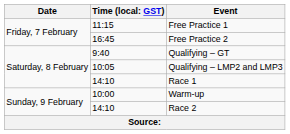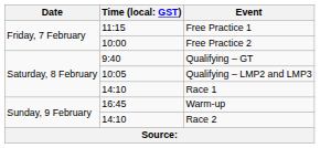 <table class="wikitable" style="font-size: 90%;">
 <tr>
 <th>Date</th>
 <th>Time (local: <a href='#'>GST</a>)</th>
 <th>Event</th>
 </tr>
 <tr>
 <td rowspan="2">Friday, 7 February</td>
 <td>11:15</td>
 <td>Free Practice 1</td>
 </tr>
 <tr>
-<td>16:45</td>
+<td>10:00</td>
 <td>Free Practice 2</td>
 </tr>
 <tr>
 <td rowspan="3">Saturday, 8 February</td>
 <td>9:40</td>
 <td>Qualifying – GT</td>
 </tr>
 <tr>
 <td>10:05</td>
 <td>Qualifying – LMP2 and LMP3</td>
 </tr>
 <tr>
 <td>14:10</td>
 <td>Race 1</td>
 </tr>
 <tr>
 <td rowspan="2">Sunday, 9 February</td>
-<td>10:00</td>
+<td>16:45</td>
 <td>Warm-up</td>
 </tr>
 <tr>
 <td>14:10</td>
 <td>Race 2</td>
 </tr>
 <tr>
 <th colspan="3">Source:</th>
 </tr>
 </table>
